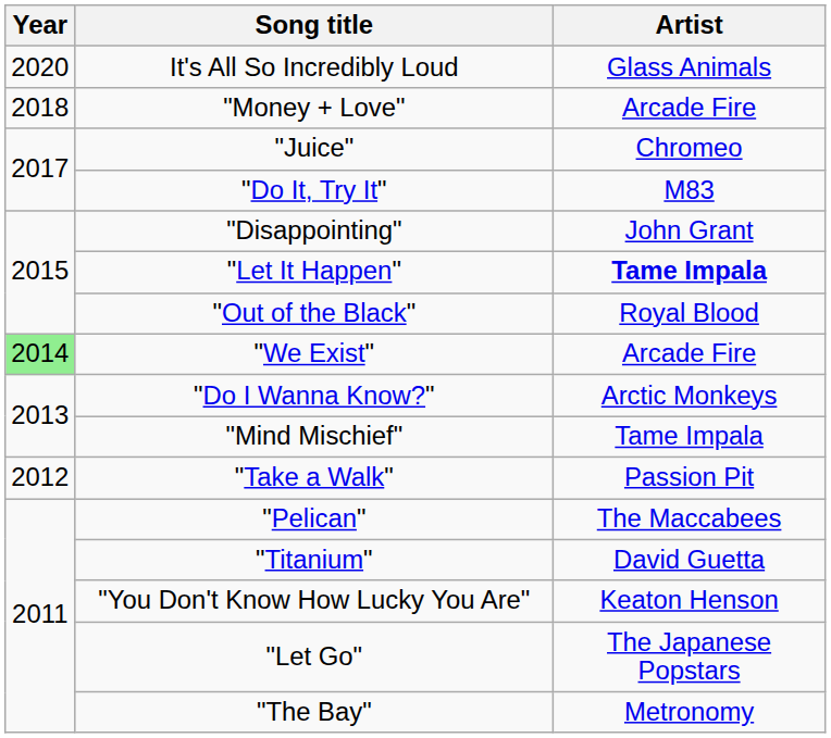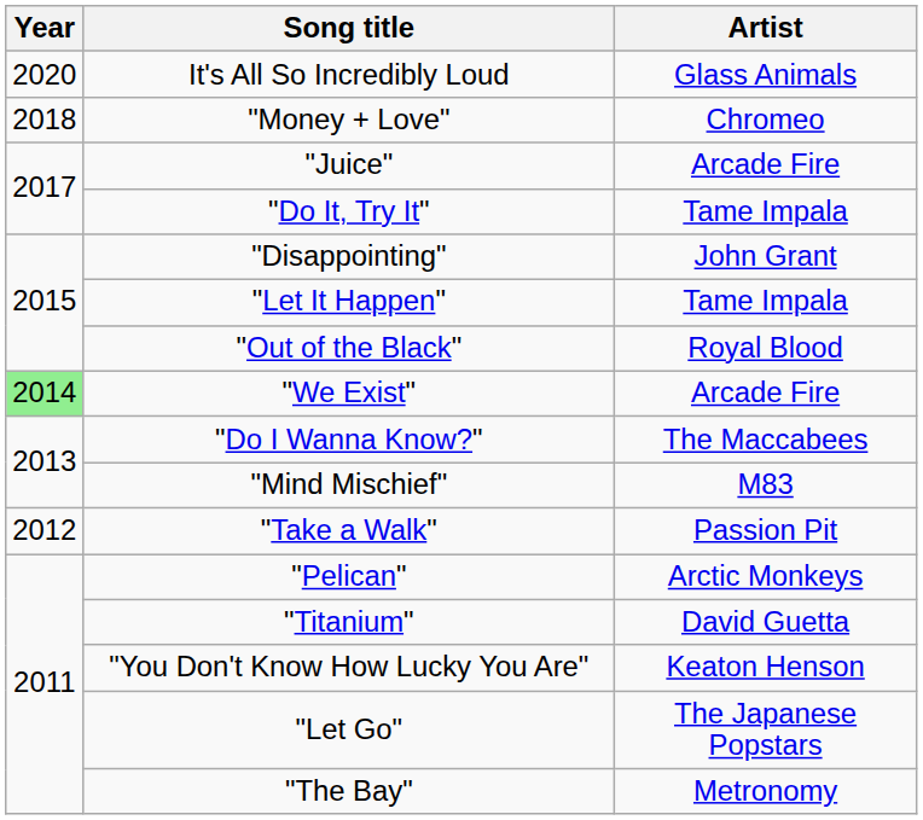 <table class="wikitable plainrowheaders" style="text-align:center;">
 <tr>
 <th>Year</th>
 <th style="width:18em;">Song title</th>
 <th style="width:10em;">Artist</th>
 </tr>
 <tr>
 <td>2020</td>
 <td>It's All So Incredibly Loud</td>
 <td><a href='#'>Glass Animals</a></td>
 </tr>
 <tr>
 <td>2018</td>
 <td>"Money + Love"</td>
-<td><a href='#'>Arcade Fire</a></td>
+<td><a href='#'>Chromeo</a></td>
 </tr>
 <tr>
 <td rowspan="2">2017</td>
 <td>"Juice"</td>
-<td><a href='#'>Chromeo</a></td>
+<td><a href='#'>Arcade Fire</a></td>
 </tr>
 <tr>
 <td>"<a href='#'>Do It, Try It</a>"</td>
-<td><a href='#'>M83</a></td>
+<td><a href='#'>Tame Impala</a></td>
 </tr>
 <tr>
 <td rowspan="3">2015</td>
 <td>"Disappointing"</td>
 <td><a href='#'>John Grant</a></td>
 </tr>
 <tr>
 <td>"<a href='#'>Let It Happen</a>"</td>
-<td><strong><a href='#'>Tame Impala</a></strong></td>
+<td><a href='#'>Tame Impala</a></td>
 </tr>
 <tr>
 <td>"<a href='#'>Out of the Black</a>"</td>
 <td><a href='#'>Royal Blood</a></td>
 </tr>
 <tr>
 <td style="background: lightgreen;">2014</td>
 <td>"<a href='#'>We Exist</a>"</td>
 <td><a href='#'>Arcade Fire</a></td>
 </tr>
 <tr>
 <td rowspan="2">2013</td>
 <td>"<a href='#'>Do I Wanna Know?</a>"</td>
-<td><a href='#'>Arctic Monkeys</a></td>
+<td><a href='#'>The Maccabees</a></td>
 </tr>
 <tr>
 <td>"Mind Mischief"</td>
-<td><a href='#'>Tame Impala</a></td>
+<td><a href='#'>M83</a></td>
 </tr>
 <tr>
 <td>2012</td>
 <td>"<a href='#'>Take a Walk</a>"</td>
 <td><a href='#'>Passion Pit</a></td>
 </tr>
 <tr>
 <td rowspan="5">2011</td>
 <td>"<a href='#'>Pelican</a>"</td>
-<td><a href='#'>The Maccabees</a></td>
+<td><a href='#'>Arctic Monkeys</a></td>
 </tr>
 <tr>
 <td>"<a href='#'>Titanium</a>"</td>
 <td><a href='#'>David Guetta</a></td>
 </tr>
 <tr>
 <td>"You Don't Know How Lucky You Are"</td>
 <td><a href='#'>Keaton Henson</a></td>
 </tr>
 <tr>
 <td>"Let Go"</td>
 <td><a href='#'>The Japanese Popstars</a></td>
 </tr>
 <tr>
 <td>"The Bay"</td>
 <td><a href='#'>Metronomy</a></td>
 </tr>
 </table>
